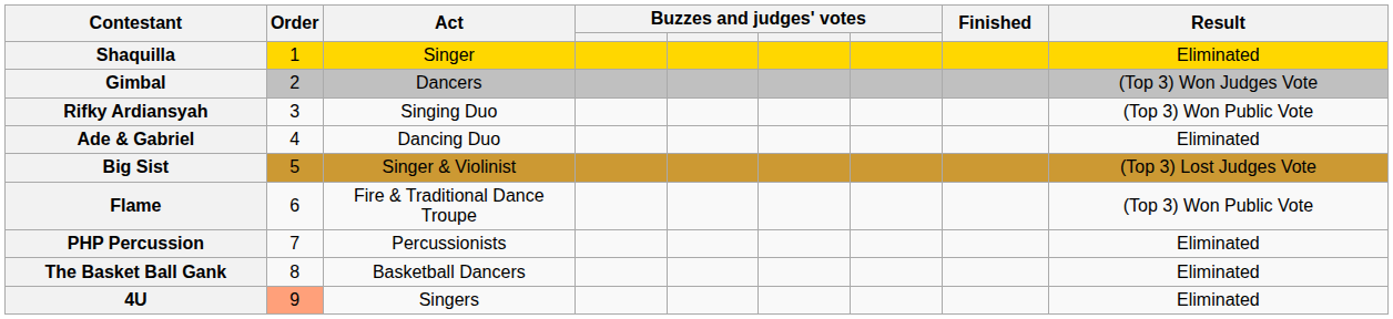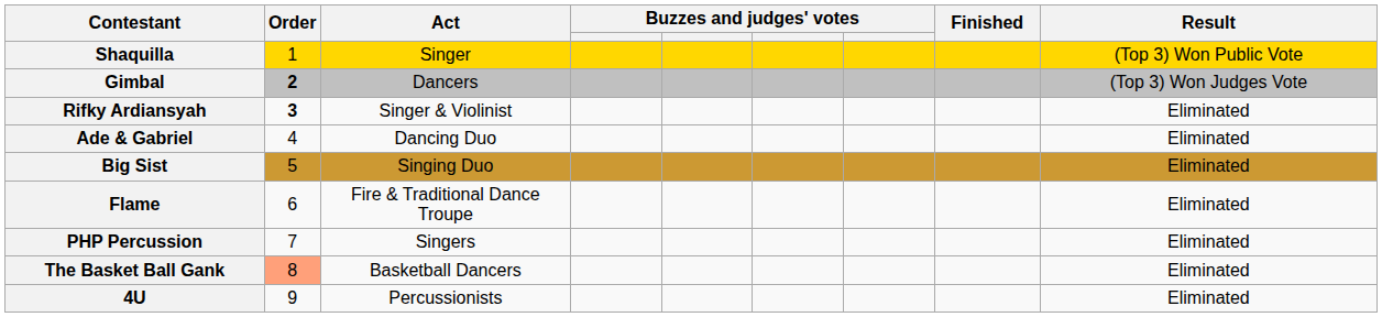 <table class="wikitable plainrowheaders sortable" style="text-align:center;">
 <tr>
 <th scope="col" rowspan="2" class="unsortable" style="width:17em;">Contestant</th>
 <th scope="col" rowspan="2" style="width:1em;">Order</th>
 <th scope="col" rowspan="2" class="unsortable" style="width:16em;">Act</th>
 <th colspan="4">Buzzes and judges' votes</th>
 <th scope="col" rowspan="2" style="width:6em;">Finished</th>
 <th scope="col" rowspan="2" style="width:23em;">Result</th>
 </tr>
 <tr>
 <th scope="col" style="width:6em;"></th>
 <th scope="col" style="width:6em;"></th>
 <th scope="col" style="width:6em;"></th>
 <th scope="col" style="width:6em;"></th>
 </tr>
 <tr bgcolor=gold>
 <th scope="row">Shaquilla</th>
 <td>1</td>
 <td>Singer</td>
 <td></td>
 <td></td>
 <td></td>
 <td></td>
 <td></td>
-<td>Eliminated</td>
+<td>(Top 3) Won Public Vote</td>
 </tr>
 <tr bgcolor=silver>
 <th scope="row">Gimbal</th>
-<td>2</td>
+<td><strong>2</strong></td>
 <td>Dancers</td>
 <td></td>
 <td></td>
 <td></td>
 <td></td>
 <td></td>
 <td>(Top 3) Won Judges Vote</td>
 </tr>
 <tr>
 <th scope="row">Rifky Ardiansyah</th>
-<td>3</td>
-<td>Singing Duo</td>
+<td><strong>3</strong></td>
+<td>Singer & Violinist</td>
 <td></td>
 <td></td>
 <td></td>
 <td></td>
 <td></td>
-<td>(Top 3) Won Public Vote</td>
+<td>Eliminated</td>
 </tr>
 <tr>
 <th scope="row">Ade & Gabriel</th>
 <td>4</td>
 <td>Dancing Duo</td>
 <td></td>
 <td></td>
 <td></td>
 <td></td>
 <td></td>
 <td>Eliminated</td>
 </tr>
 <tr bgcolor=#cc9933>
 <th scope="row">Big Sist</th>
 <td>5</td>
-<td>Singer & Violinist</td>
+<td>Singing Duo</td>
 <td></td>
 <td></td>
 <td></td>
 <td></td>
 <td></td>
-<td>(Top 3) Lost Judges Vote</td>
+<td>Eliminated</td>
 </tr>
 <tr>
 <th scope="row">Flame</th>
 <td>6</td>
 <td>Fire & Traditional Dance Troupe</td>
 <td></td>
 <td></td>
 <td></td>
 <td></td>
 <td></td>
-<td>(Top 3) Won Public Vote</td>
+<td>Eliminated</td>
 </tr>
 <tr>
 <th scope="row">PHP Percussion</th>
 <td>7</td>
-<td>Percussionists</td>
+<td>Singers</td>
 <td></td>
 <td></td>
 <td></td>
 <td></td>
 <td></td>
 <td>Eliminated</td>
 </tr>
 <tr>
 <th scope="row">The Basket Ball Gank</th>
-<td>8</td>
+<td style="background: lightsalmon;">8</td>
 <td>Basketball Dancers</td>
 <td></td>
 <td></td>
 <td></td>
 <td></td>
 <td></td>
 <td>Eliminated</td>
 </tr>
 <tr>
 <th scope="row">4U</th>
-<td style="background: lightsalmon;">9</td>
-<td>Singers</td>
+<td>9</td>
+<td>Percussionists</td>
 <td></td>
 <td></td>
 <td></td>
 <td></td>
 <td></td>
 <td>Eliminated</td>
 </tr>
 </table>
